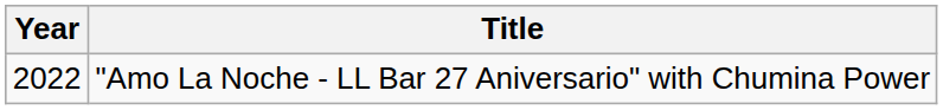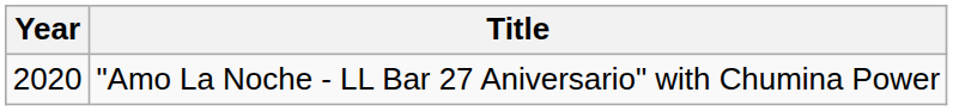 <table class="wikitable">
 <tr>
 <th>Year</th>
 <th>Title</th>
 </tr>
 <tr>
-<td>2022</td>
+<td>2020</td>
 <td>"Amo La Noche - LL Bar 27 Aniversario" with Chumina Power</td>
 </tr>
 </table>
